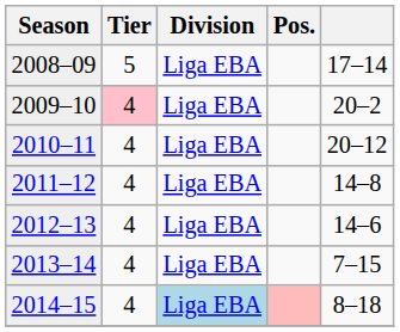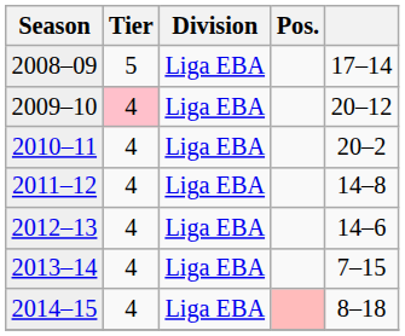 <table class="wikitable" style="font-size:85%; text-align:center">
 <tr>
 <th>Season</th>
 <th>Tier</th>
 <th>Division</th>
 <th>Pos.</th>
 <th></th>
 </tr>
 <tr>
 <td bgcolor=#efefef>2008–09</td>
 <td>5</td>
 <td align=left><a href='#'>Liga EBA</a></td>
 <td></td>
 <td>17–14</td>
 </tr>
 <tr>
 <td bgcolor=#efefef>2009–10</td>
 <td style="background: pink;">4</td>
 <td align=left><a href='#'>Liga EBA</a></td>
 <td></td>
-<td>20–2</td>
+<td>20–12</td>
 </tr>
 <tr>
 <td bgcolor=#efefef><a href='#'>2010–11</a></td>
 <td>4</td>
 <td align=left><a href='#'>Liga EBA</a></td>
 <td></td>
-<td>20–12</td>
+<td>20–2</td>
 </tr>
 <tr>
 <td bgcolor=#efefef><a href='#'>2011–12</a></td>
 <td>4</td>
 <td align=left><a href='#'>Liga EBA</a></td>
 <td></td>
 <td>14–8</td>
 </tr>
 <tr>
 <td bgcolor=#efefef><a href='#'>2012–13</a></td>
 <td>4</td>
 <td align=left><a href='#'>Liga EBA</a></td>
 <td></td>
 <td>14–6</td>
 </tr>
 <tr>
 <td bgcolor=#efefef><a href='#'>2013–14</a></td>
 <td>4</td>
 <td align=left><a href='#'>Liga EBA</a></td>
 <td></td>
 <td>7–15</td>
 </tr>
 <tr>
 <td bgcolor=#efefef><a href='#'>2014–15</a></td>
 <td>4</td>
-<td align=left style="background: lightblue;"><a href='#'>Liga EBA</a></td>
+<td align=left><a href='#'>Liga EBA</a></td>
 <td bgcolor=#FFBBBB></td>
 <td>8–18</td>
 </tr>
 <tr>
 </tr>
 </table>
